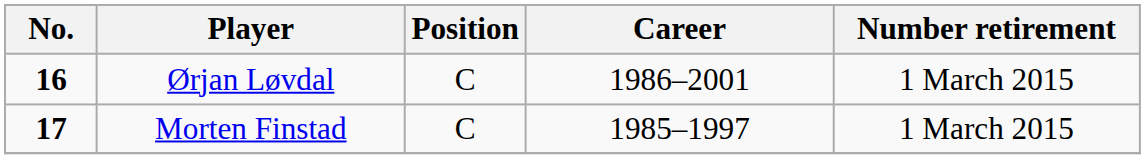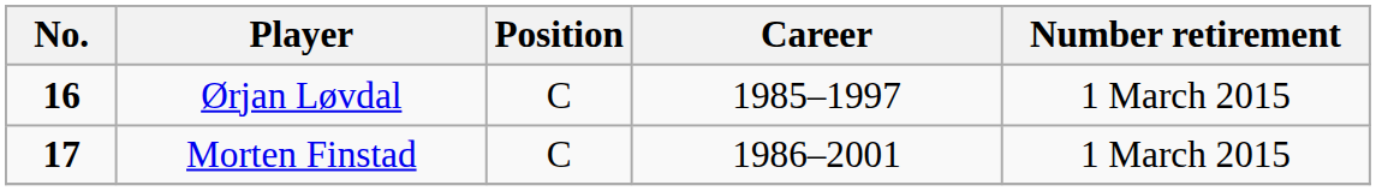 <table class="wikitable sortable" style="text-align:center">
 <tr>
 <th width=40px>No.</th>
 <th width=150px>Player</th>
 <th width=40px>Position</th>
 <th width=150px>Career</th>
 <th width=150px>Number retirement</th>
 </tr>
 <tr>
 <td><strong>16</strong></td>
 <td><a href='#'>Ørjan Løvdal</a></td>
 <td>C</td>
-<td>1986–2001</td>
+<td>1985–1997</td>
 <td>1 March 2015</td>
 </tr>
 <tr>
 <td><strong>17</strong></td>
 <td><a href='#'>Morten Finstad</a></td>
 <td>C</td>
-<td>1985–1997</td>
+<td>1986–2001</td>
 <td>1 March 2015</td>
 </tr>
 <tr>
 </tr>
 </table>
